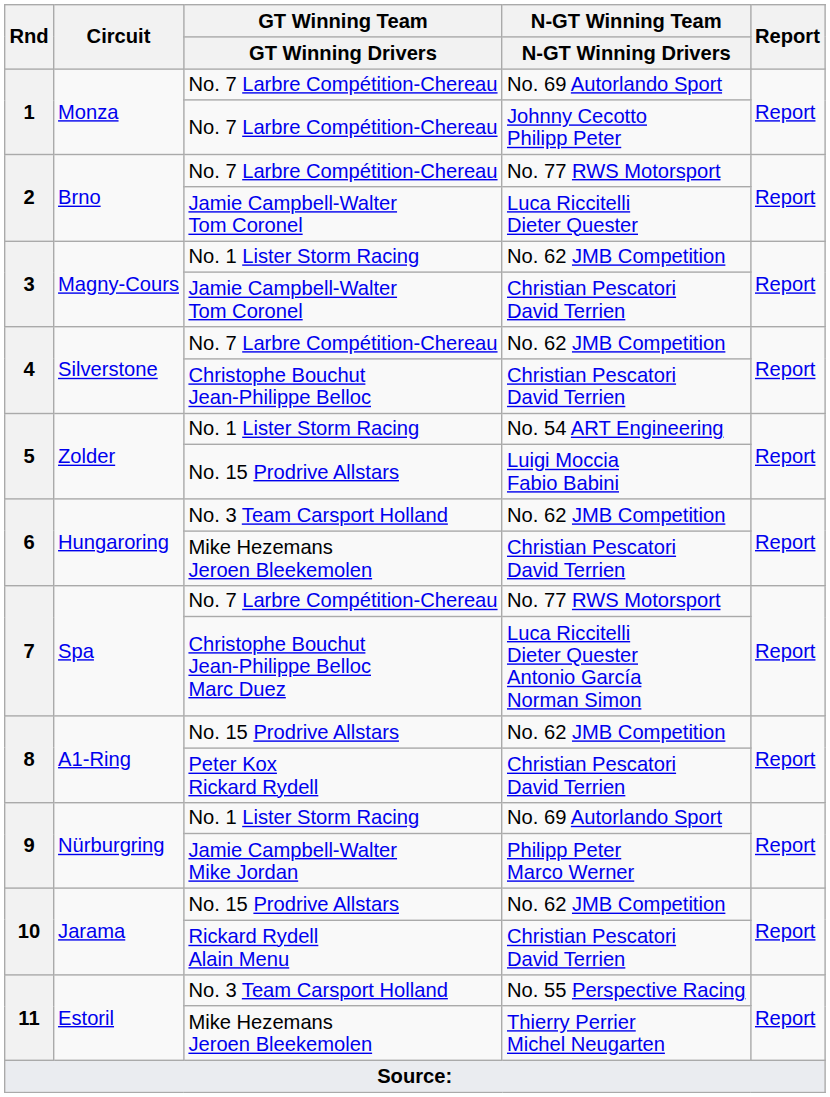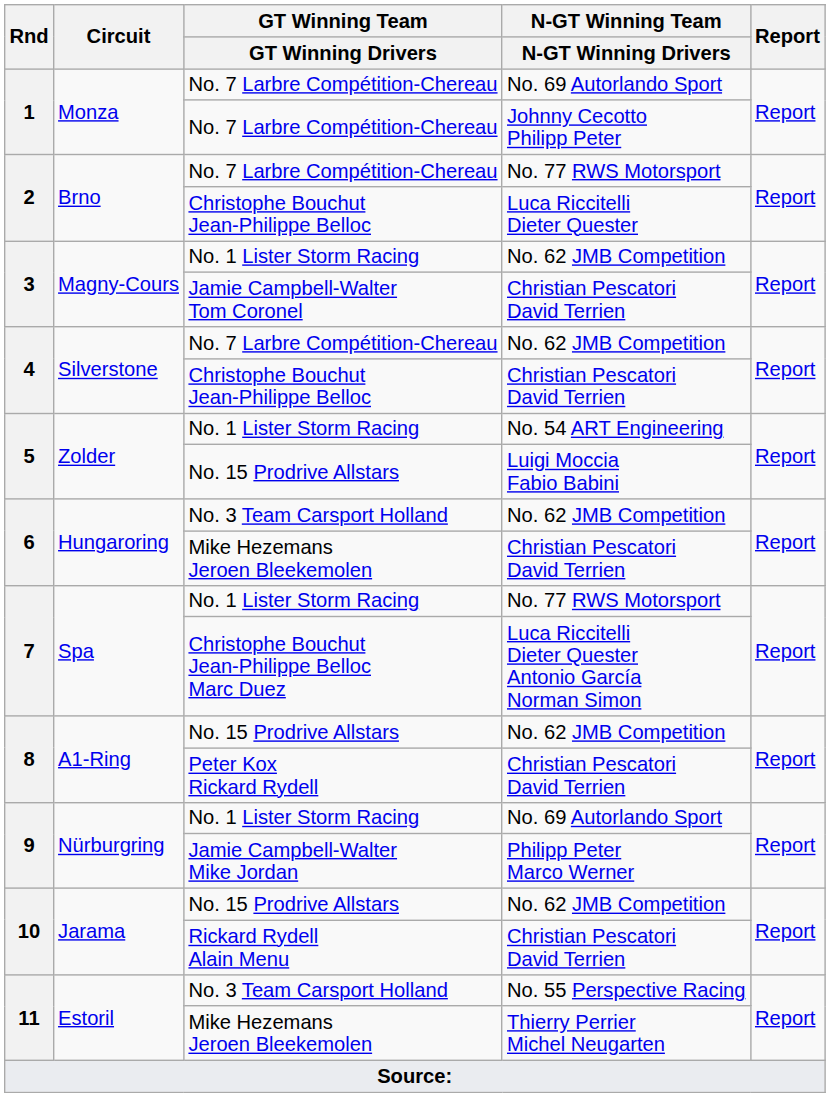 <table class="wikitable" style="font-size: 90%;">
 <tr>
 <th rowspan=2>Rnd</th>
 <th rowspan=2>Circuit</th>
 <th>GT Winning Team</th>
 <th>N-GT Winning Team</th>
 <th rowspan=2>Report</th>
 </tr>
 <tr>
 <th>GT Winning Drivers</th>
 <th>N-GT Winning Drivers</th>
 </tr>
 <tr>
 <th rowspan=2>1</th>
 <td rowspan=2><a href='#'>Monza</a></td>
 <td> No. 7 <a href='#'>Larbre Compétition-Chereau</a></td>
 <td> No. 69 <a href='#'>Autorlando Sport</a></td>
 <td rowspan=2><a href='#'>Report</a></td>
 </tr>
 <tr>
 <td> No. 7 <a href='#'>Larbre Compétition-Chereau</a></td>
 <td> <a href='#'>Johnny Cecotto</a><br> <a href='#'>Philipp Peter</a></td>
 </tr>
 <tr>
 <th rowspan=2>2</th>
 <td rowspan=2><a href='#'>Brno</a></td>
 <td> No. 7 <a href='#'>Larbre Compétition-Chereau</a></td>
 <td> No. 77 <a href='#'>RWS Motorsport</a></td>
 <td rowspan=2><a href='#'>Report</a></td>
 </tr>
 <tr>
-<td> <a href='#'>Jamie Campbell-Walter</a><br> <a href='#'>Tom Coronel</a></td>
+<td> <a href='#'>Christophe Bouchut</a><br> <a href='#'>Jean-Philippe Belloc</a></td>
 <td> <a href='#'>Luca Riccitelli</a><br> <a href='#'>Dieter Quester</a></td>
 </tr>
 <tr>
 <th rowspan=2>3</th>
 <td rowspan=2><a href='#'>Magny-Cours</a></td>
 <td> No. 1 <a href='#'>Lister Storm Racing</a></td>
 <td> No. 62 <a href='#'>JMB Competition</a></td>
 <td rowspan=2><a href='#'>Report</a></td>
 </tr>
 <tr>
 <td> <a href='#'>Jamie Campbell-Walter</a><br> <a href='#'>Tom Coronel</a></td>
 <td> <a href='#'>Christian Pescatori</a><br> <a href='#'>David Terrien</a></td>
 </tr>
 <tr>
 <th rowspan=2>4</th>
 <td rowspan=2><a href='#'>Silverstone</a></td>
 <td> No. 7 <a href='#'>Larbre Compétition-Chereau</a></td>
 <td> No. 62 <a href='#'>JMB Competition</a></td>
 <td rowspan=2><a href='#'>Report</a></td>
 </tr>
 <tr>
 <td> <a href='#'>Christophe Bouchut</a><br> <a href='#'>Jean-Philippe Belloc</a></td>
 <td> <a href='#'>Christian Pescatori</a><br> <a href='#'>David Terrien</a></td>
 </tr>
 <tr>
 <th rowspan=2>5</th>
 <td rowspan=2><a href='#'>Zolder</a></td>
 <td> No. 1 <a href='#'>Lister Storm Racing</a></td>
 <td> No. 54 <a href='#'>ART Engineering</a></td>
 <td rowspan=2><a href='#'>Report</a></td>
 </tr>
 <tr>
 <td> No. 15 <a href='#'>Prodrive Allstars</a></td>
 <td> <a href='#'>Luigi Moccia</a><br> <a href='#'>Fabio Babini</a></td>
 </tr>
 <tr>
 <th rowspan=2>6</th>
 <td rowspan=2><a href='#'>Hungaroring</a></td>
 <td> No. 3 <a href='#'>Team Carsport Holland</a></td>
 <td> No. 62 <a href='#'>JMB Competition</a></td>
 <td rowspan=2><a href='#'>Report</a></td>
 </tr>
 <tr>
 <td> Mike Hezemans<br> <a href='#'>Jeroen Bleekemolen</a></td>
 <td> <a href='#'>Christian Pescatori</a><br> <a href='#'>David Terrien</a></td>
 </tr>
 <tr>
 <th rowspan=2>7</th>
 <td rowspan=2><a href='#'>Spa</a></td>
-<td> No. 7 <a href='#'>Larbre Compétition-Chereau</a></td>
+<td> No. 1 <a href='#'>Lister Storm Racing</a></td>
 <td> No. 77 <a href='#'>RWS Motorsport</a></td>
 <td rowspan=2><a href='#'>Report</a></td>
 </tr>
 <tr>
 <td> <a href='#'>Christophe Bouchut</a><br> <a href='#'>Jean-Philippe Belloc</a><br> <a href='#'>Marc Duez</a></td>
 <td> <a href='#'>Luca Riccitelli</a><br> <a href='#'>Dieter Quester</a><br> <a href='#'>Antonio García</a><br> <a href='#'>Norman Simon</a></td>
 </tr>
 <tr>
 <th rowspan=2>8</th>
 <td rowspan=2><a href='#'>A1-Ring</a></td>
 <td> No. 15 <a href='#'>Prodrive Allstars</a></td>
 <td> No. 62 <a href='#'>JMB Competition</a></td>
 <td rowspan=2><a href='#'>Report</a></td>
 </tr>
 <tr>
 <td> <a href='#'>Peter Kox</a><br> <a href='#'>Rickard Rydell</a></td>
 <td> <a href='#'>Christian Pescatori</a><br> <a href='#'>David Terrien</a></td>
 </tr>
 <tr>
 <th rowspan=2>9</th>
 <td rowspan=2><a href='#'>Nürburgring</a></td>
 <td> No. 1 <a href='#'>Lister Storm Racing</a></td>
 <td> No. 69 <a href='#'>Autorlando Sport</a></td>
 <td rowspan=2><a href='#'>Report</a></td>
 </tr>
 <tr>
 <td> <a href='#'>Jamie Campbell-Walter</a><br> <a href='#'>Mike Jordan</a></td>
 <td> <a href='#'>Philipp Peter</a><br> <a href='#'>Marco Werner</a></td>
 </tr>
 <tr>
 <th rowspan=2>10</th>
 <td rowspan=2><a href='#'>Jarama</a></td>
 <td> No. 15 <a href='#'>Prodrive Allstars</a></td>
 <td> No. 62 <a href='#'>JMB Competition</a></td>
 <td rowspan=2><a href='#'>Report</a></td>
 </tr>
 <tr>
 <td> <a href='#'>Rickard Rydell</a><br> <a href='#'>Alain Menu</a></td>
 <td> <a href='#'>Christian Pescatori</a><br> <a href='#'>David Terrien</a></td>
 </tr>
 <tr>
 <th rowspan=2>11</th>
 <td rowspan=2><a href='#'>Estoril</a></td>
 <td> No. 3 <a href='#'>Team Carsport Holland</a></td>
 <td> No. 55 <a href='#'>Perspective Racing</a></td>
 <td rowspan=2><a href='#'>Report</a></td>
 </tr>
 <tr>
 <td> Mike Hezemans<br> <a href='#'>Jeroen Bleekemolen</a></td>
 <td> <a href='#'>Thierry Perrier</a><br> <a href='#'>Michel Neugarten</a></td>
 </tr>
 <tr class="sortbottom">
 <td colspan="5" style="background-color:#EAECF0;text-align:center"><strong>Source:</strong></td>
 </tr>
 </table>
